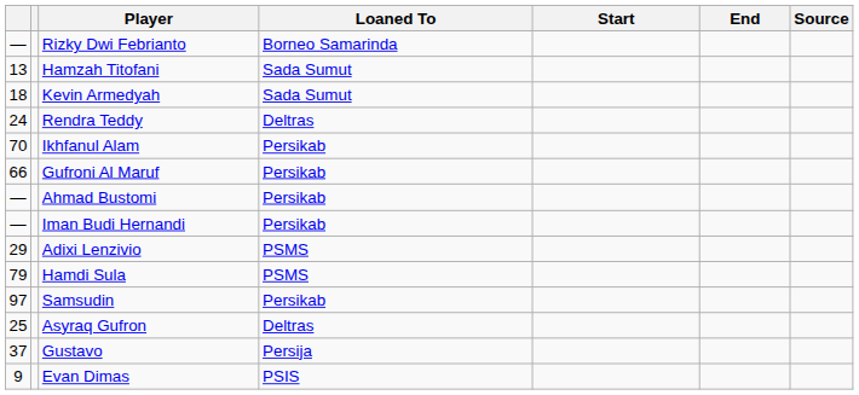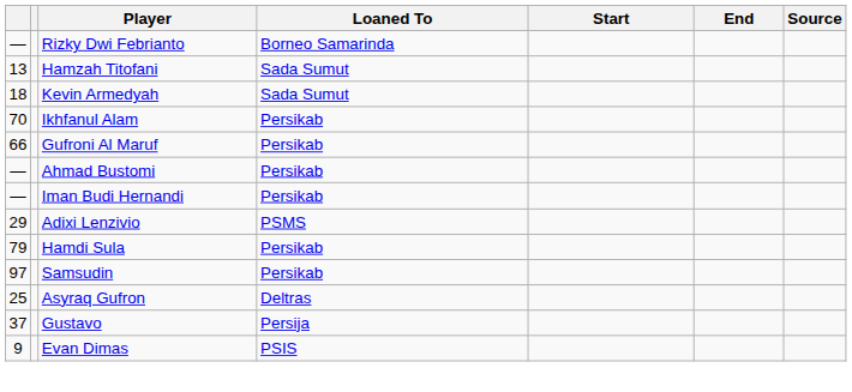 <table class="wikitable plainrowheaders sortable" style="font-size:95%">
 <tr>
 <th></th>
 <th></th>
 <th scope="col" style="width:200px;"><strong>Player</strong></th>
 <th scope="col" style="width:250px;"><strong>Loaned To</strong></th>
 <th scope="col" style="width:150px;"><strong>Start</strong></th>
 <th scope="col" style="width:78px;"><strong>End</strong></th>
 <th><strong>Source</strong></th>
 </tr>
 <tr>
 <td align=center>—</td>
 <td align=center></td>
 <td> <a href='#'>Rizky Dwi Febrianto</a></td>
 <td> <a href='#'>Borneo Samarinda</a></td>
 <td align=center></td>
 <td align=center></td>
 <td align=center></td>
 </tr>
 <tr>
 <td align=center>13</td>
 <td align=center></td>
 <td> <a href='#'>Hamzah Titofani</a></td>
 <td> <a href='#'>Sada Sumut</a></td>
 <td align=center></td>
 <td align=center></td>
 <td align=center></td>
 </tr>
 <tr>
 <td align=center>18</td>
 <td align=center></td>
 <td> <a href='#'>Kevin Armedyah</a></td>
 <td> <a href='#'>Sada Sumut</a></td>
-<td align=center></td>
-<td align=center></td>
-<td align=center></td>
-</tr>
-<tr>
-<td align=center>24</td>
-<td align=center></td>
-<td> <a href='#'>Rendra Teddy</a></td>
-<td> <a href='#'>Deltras</a></td>
 <td align=center></td>
 <td align=center></td>
 <td align=center></td>
 </tr>
 <tr>
 <td align=center>70</td>
 <td align=center></td>
 <td> <a href='#'>Ikhfanul Alam</a></td>
 <td> <a href='#'>Persikab</a></td>
 <td align=center></td>
 <td align=center></td>
 <td align=center></td>
 </tr>
 <tr>
 <td align=center>66</td>
 <td align=center></td>
 <td> <a href='#'>Gufroni Al Maruf</a></td>
 <td> <a href='#'>Persikab</a></td>
 <td align=center></td>
 <td align=center></td>
 <td align=center></td>
 </tr>
 <tr>
 <td align=center>—</td>
 <td align=center></td>
 <td> <a href='#'>Ahmad Bustomi</a></td>
 <td> <a href='#'>Persikab</a></td>
 <td align=center></td>
 <td align=center></td>
 <td align=center></td>
 </tr>
 <tr>
 <td align=center>—</td>
 <td align=center></td>
 <td> <a href='#'>Iman Budi Hernandi</a></td>
 <td> <a href='#'>Persikab</a></td>
 <td align=center></td>
 <td align=center></td>
 <td align=center></td>
 </tr>
 <tr>
 <td align=center>29</td>
 <td align=center></td>
 <td> <a href='#'>Adixi Lenzivio</a></td>
 <td> <a href='#'>PSMS</a></td>
 <td align=center></td>
 <td align=center></td>
 <td align=center></td>
 </tr>
 <tr>
 <td align=center>79</td>
 <td align=center></td>
 <td> <a href='#'>Hamdi Sula</a></td>
-<td> <a href='#'>PSMS</a></td>
+<td> <a href='#'>Persikab</a></td>
 <td align=center></td>
 <td align=center></td>
 <td align=center></td>
 </tr>
 <tr>
 <td align=center>97</td>
 <td align=center></td>
 <td> <a href='#'>Samsudin</a></td>
 <td> <a href='#'>Persikab</a></td>
 <td align=center></td>
 <td align=center></td>
 <td align=center></td>
 </tr>
 <tr>
 <td align=center>25</td>
 <td align=center></td>
 <td> <a href='#'>Asyraq Gufron</a></td>
 <td> <a href='#'>Deltras</a></td>
 <td align=center></td>
 <td align=center></td>
 <td align=center></td>
 </tr>
 <tr>
 <td align=center>37</td>
 <td align=center></td>
 <td> <a href='#'>Gustavo</a></td>
 <td> <a href='#'>Persija</a></td>
 <td align=center></td>
 <td align=center></td>
 <td align=center></td>
 </tr>
 <tr>
 <td align=center>9</td>
 <td align=center></td>
 <td> <a href='#'>Evan Dimas</a></td>
 <td> <a href='#'>PSIS</a></td>
 <td align=center></td>
 <td align=center></td>
 <td align=center></td>
 </tr>
 </table>
